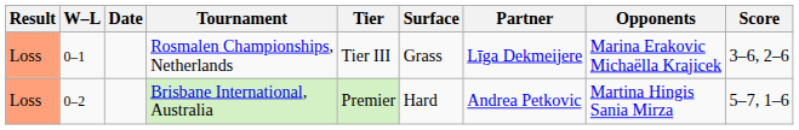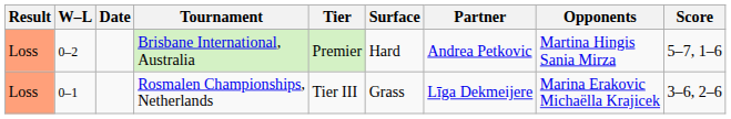 <table class="sortable wikitable nowrap">
 <tr>
 <th>Result</th>
 <th class="unsortable">W–L</th>
 <th>Date</th>
 <th>Tournament</th>
 <th>Tier</th>
 <th>Surface</th>
 <th>Partner</th>
 <th>Opponents</th>
 <th class="unsortable">Score</th>
 </tr>
 <tr>
 <td style="background:#ffa07a;">Loss</td>
+<td><small>0–2</small></td>
+<td><a href='#'></a></td>
+<td style="background:#d4f1c5;"><a href='#'>Brisbane International</a>, <br> Australia</td>
+<td style="background:#d4f1c5;">Premier</td>
+<td>Hard</td>
+<td> <a href='#'>Andrea Petkovic</a></td>
+<td> <a href='#'>Martina Hingis</a> <br>  <a href='#'>Sania Mirza</a></td>
+<td>5–7, 1–6</td>
+</tr>
+<tr>
+<td style="background:#ffa07a;">Loss</td>
 <td><small>0–1</small></td>
 <td><a href='#'></a></td>
 <td><a href='#'>Rosmalen Championships</a>, <br> Netherlands</td>
 <td>Tier III</td>
 <td>Grass</td>
 <td> <a href='#'>Līga Dekmeijere</a></td>
 <td> <a href='#'>Marina Erakovic</a> <br>  <a href='#'>Michaëlla Krajicek</a></td>
 <td>3–6, 2–6</td>
 </tr>
-<tr>
-<td style="background:#ffa07a;">Loss</td>
-<td><small>0–2</small></td>
-<td><a href='#'></a></td>
-<td style="background:#d4f1c5;"><a href='#'>Brisbane International</a>, <br> Australia</td>
-<td style="background:#d4f1c5;">Premier</td>
-<td>Hard</td>
-<td> <a href='#'>Andrea Petkovic</a></td>
-<td> <a href='#'>Martina Hingis</a> <br>  <a href='#'>Sania Mirza</a></td>
-<td>5–7, 1–6</td>
-</tr>
 </table>
